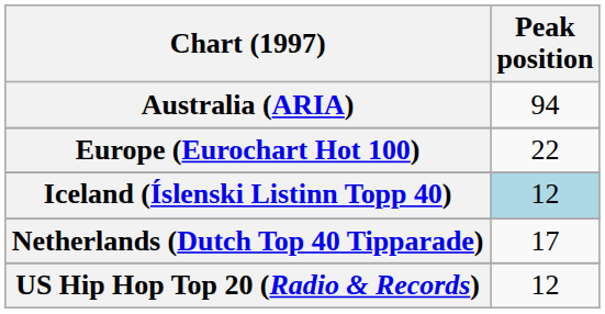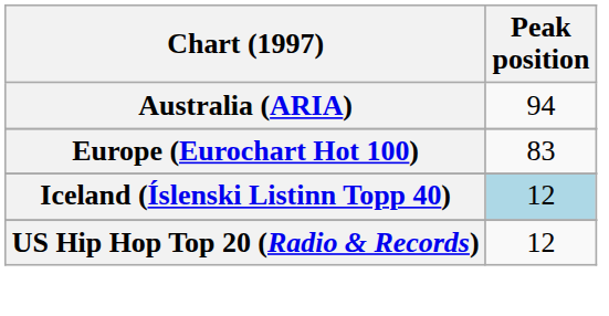 <table class="wikitable sortable plainrowheaders" style="text-align:center">
 <tr>
 <th>Chart (1997)</th>
 <th>Peak<br>position</th>
 </tr>
 <tr>
 <th scope="row">Australia (<a href='#'>ARIA</a>)</th>
 <td>94</td>
 </tr>
 <tr>
 </tr>
 <tr>
 <th scope="row">Europe (<a href='#'>Eurochart Hot 100</a>)</th>
-<td>22</td>
+<td>83</td>
 </tr>
 <tr>
 </tr>
 <tr>
 </tr>
 <tr>
 <th scope="row">Iceland (<a href='#'>Íslenski Listinn Topp 40</a>)</th>
 <td style="background: lightblue;">12</td>
 </tr>
 <tr>
-</tr>
-<tr>
-<th scope="row">Netherlands (<a href='#'>Dutch Top 40 Tipparade</a>)</th>
-<td>17</td>
 </tr>
 <tr>
 </tr>
 <tr>
 </tr>
 <tr>
 </tr>
 <tr>
 </tr>
 <tr>
 </tr>
 <tr>
 </tr>
 <tr>
 </tr>
 <tr>
 <th scope="row">US Hip Hop Top 20 (<em><a href='#'>Radio & Records</a></em>)</th>
 <td>12</td>
 </tr>
 </table>
